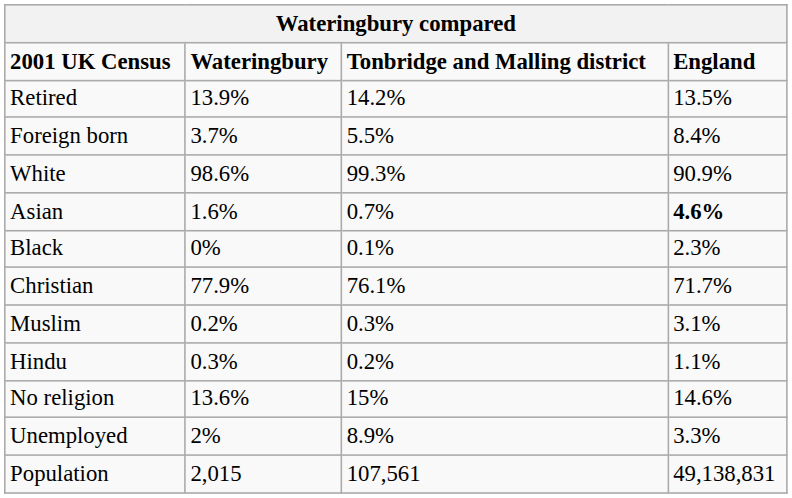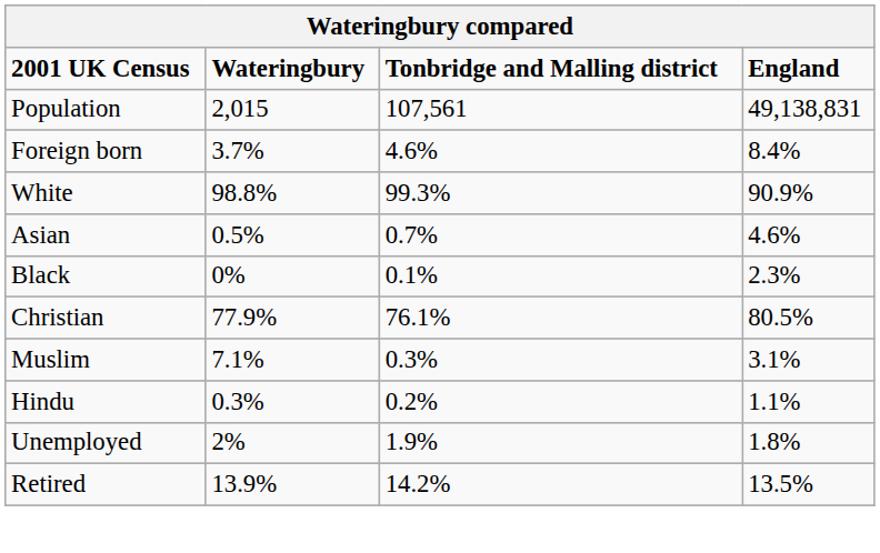 <table class="wikitable" id="toc" style="float: centre; margin-left: 2en; width: 25%; font-size: 90%;" cellspacing="3">
 <tr>
 <th colspan="4"><strong>Wateringbury compared</strong></th>
 </tr>
 <tr>
 <td><strong>2001 UK Census</strong></td>
 <td><strong>Wateringbury</strong></td>
 <td><strong>Tonbridge and Malling district</strong></td>
 <td><strong>England</strong></td>
 </tr>
 <tr>
-<td>Retired</td>
-<td>13.9%</td>
-<td>14.2%</td>
-<td>13.5%</td>
+<td>Population</td>
+<td>2,015</td>
+<td>107,561</td>
+<td>49,138,831</td>
 </tr>
 <tr>
 <td>Foreign born</td>
 <td>3.7%</td>
-<td>5.5%</td>
+<td>4.6%</td>
 <td>8.4%</td>
 </tr>
 <tr>
 <td>White</td>
-<td>98.6%</td>
+<td>98.8%</td>
 <td>99.3%</td>
 <td>90.9%</td>
 </tr>
 <tr>
 <td>Asian</td>
-<td>1.6%</td>
+<td>0.5%</td>
 <td>0.7%</td>
-<td><strong>4.6%</strong></td>
+<td>4.6%</td>
 </tr>
 <tr>
 <td>Black</td>
 <td>0%</td>
 <td>0.1%</td>
 <td>2.3%</td>
 </tr>
 <tr>
 <td>Christian</td>
 <td>77.9%</td>
 <td>76.1%</td>
-<td>71.7%</td>
+<td>80.5%</td>
 </tr>
 <tr>
 <td>Muslim</td>
-<td>0.2%</td>
+<td>7.1%</td>
 <td>0.3%</td>
 <td>3.1%</td>
 </tr>
 <tr>
 <td>Hindu</td>
 <td>0.3%</td>
 <td>0.2%</td>
 <td>1.1%</td>
 </tr>
 <tr>
-<td>No religion</td>
-<td>13.6%</td>
-<td>15%</td>
-<td>14.6%</td>
+<td>Unemployed</td>
+<td>2%</td>
+<td>1.9%</td>
+<td>1.8%</td>
 </tr>
 <tr>
-<td>Unemployed</td>
-<td>2%</td>
-<td>8.9%</td>
-<td>3.3%</td>
-</tr>
-<tr>
-<td>Population</td>
-<td>2,015</td>
-<td>107,561</td>
-<td>49,138,831</td>
+<td>Retired</td>
+<td>13.9%</td>
+<td>14.2%</td>
+<td>13.5%</td>
 </tr>
 </table>
